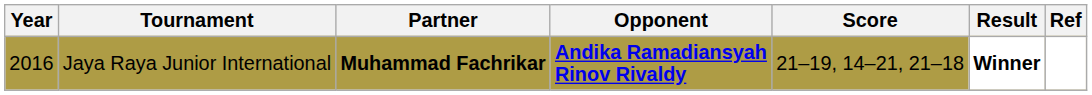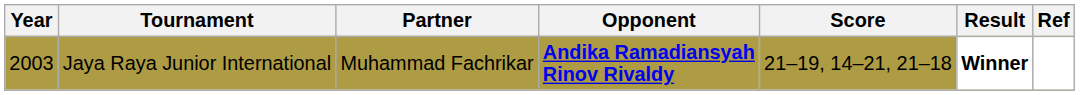 <table class="sortable wikitable" style="font-size: 90%;">
 <tr>
 <th>Year</th>
 <th>Tournament</th>
 <th>Partner</th>
 <th>Opponent</th>
 <th>Score</th>
 <th>Result</th>
 <th>Ref</th>
 </tr>
 <tr style="background:#AE9C45">
-<td align="center">2016</td>
+<td align="center">2003</td>
 <td align="left">Jaya Raya Junior International</td>
-<td align="left"><strong> Muhammad Fachrikar</strong></td>
+<td align="left"> Muhammad Fachrikar</td>
 <td align="left"><strong> <a href='#'>Andika Ramadiansyah</a><br> <a href='#'>Rinov Rivaldy</a></strong></td>
 <td align="left">21–19, 14–21, 21–18</td>
 <td style="text-align:left; background:white"> <strong>Winner</strong></td>
 <td style="text-align:center; background:white"></td>
 </tr>
 </table>
